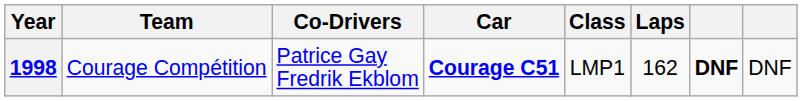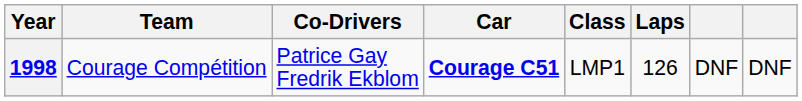 <table class="wikitable" style="text-align:center; font-size:90%">
 <tr>
 <th>Year</th>
 <th>Team</th>
 <th>Co-Drivers</th>
 <th>Car</th>
 <th>Class</th>
 <th>Laps</th>
 <th></th>
 <th></th>
 </tr>
 <tr>
 <th><a href='#'>1998</a></th>
 <td align="left"> <a href='#'>Courage Compétition</a></td>
 <td align="left"> <a href='#'>Patrice Gay</a><br> <a href='#'>Fredrik Ekblom</a></td>
 <td align="left"><strong><a href='#'>Courage C51</a></strong></td>
 <td>LMP1</td>
-<td>162</td>
-<td><strong>DNF</strong></td>
+<td>126</td>
+<td>DNF</td>
 <td>DNF</td>
 </tr>
 </table>
